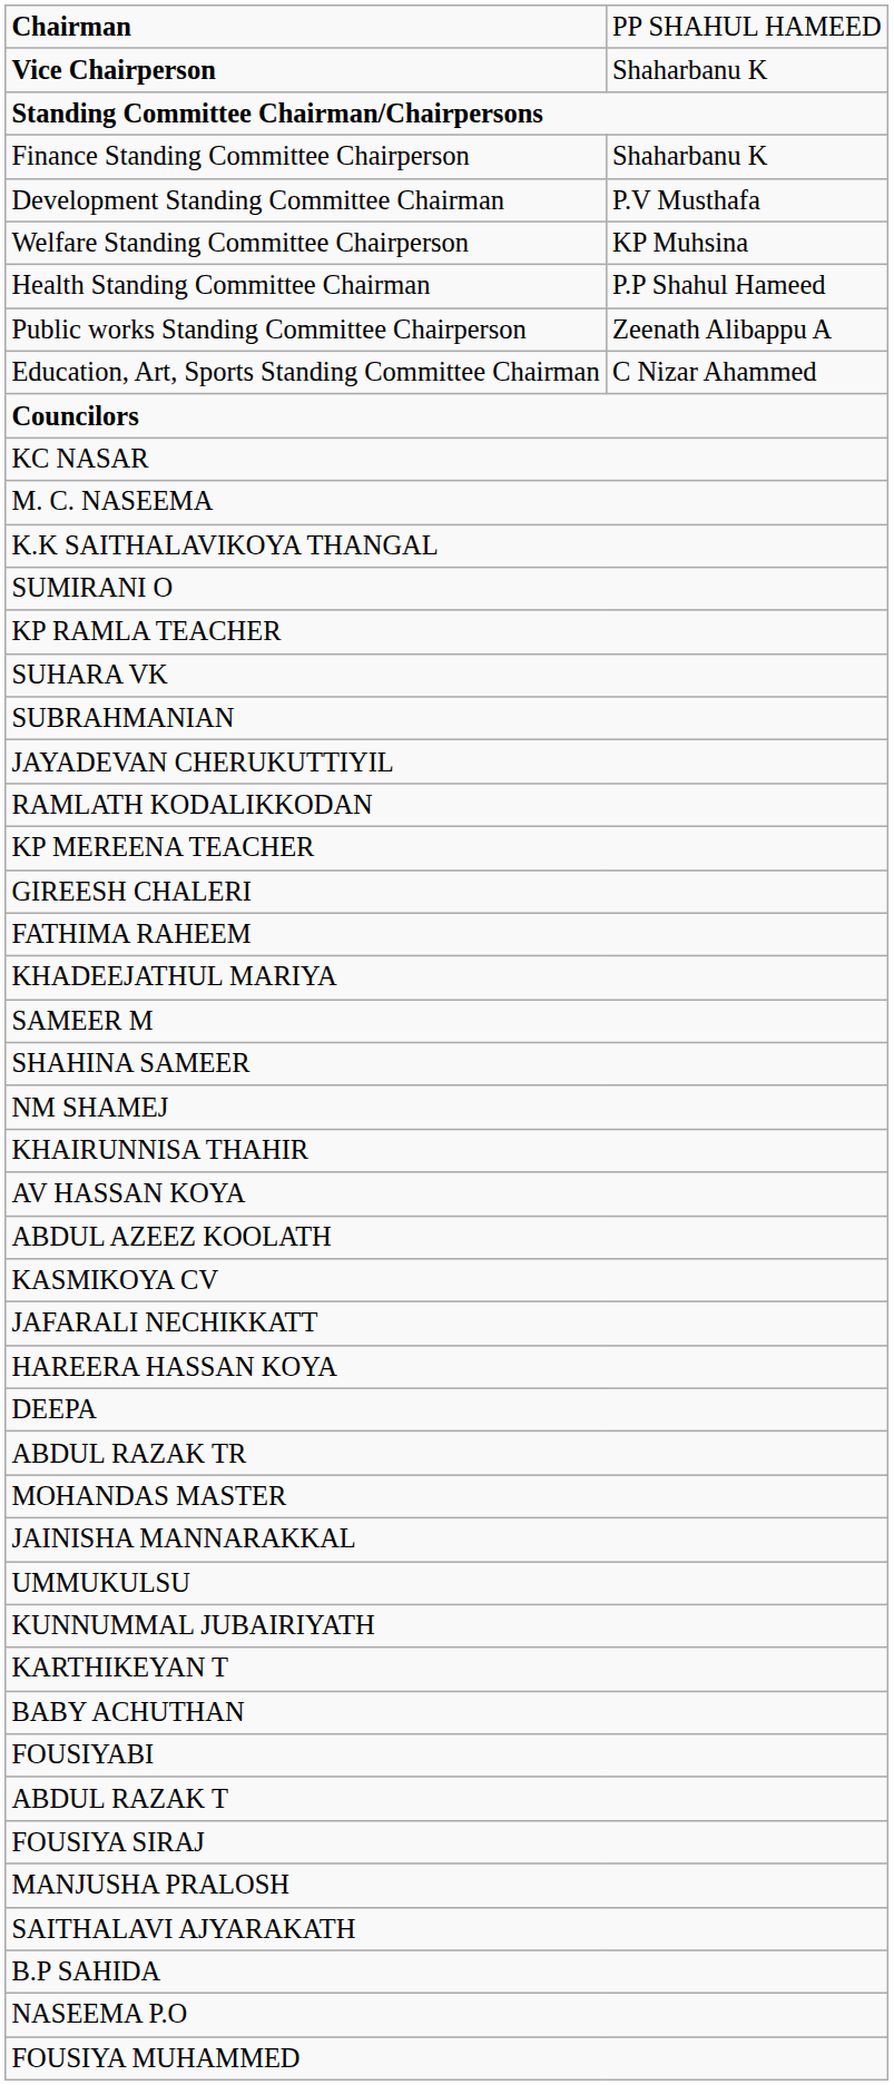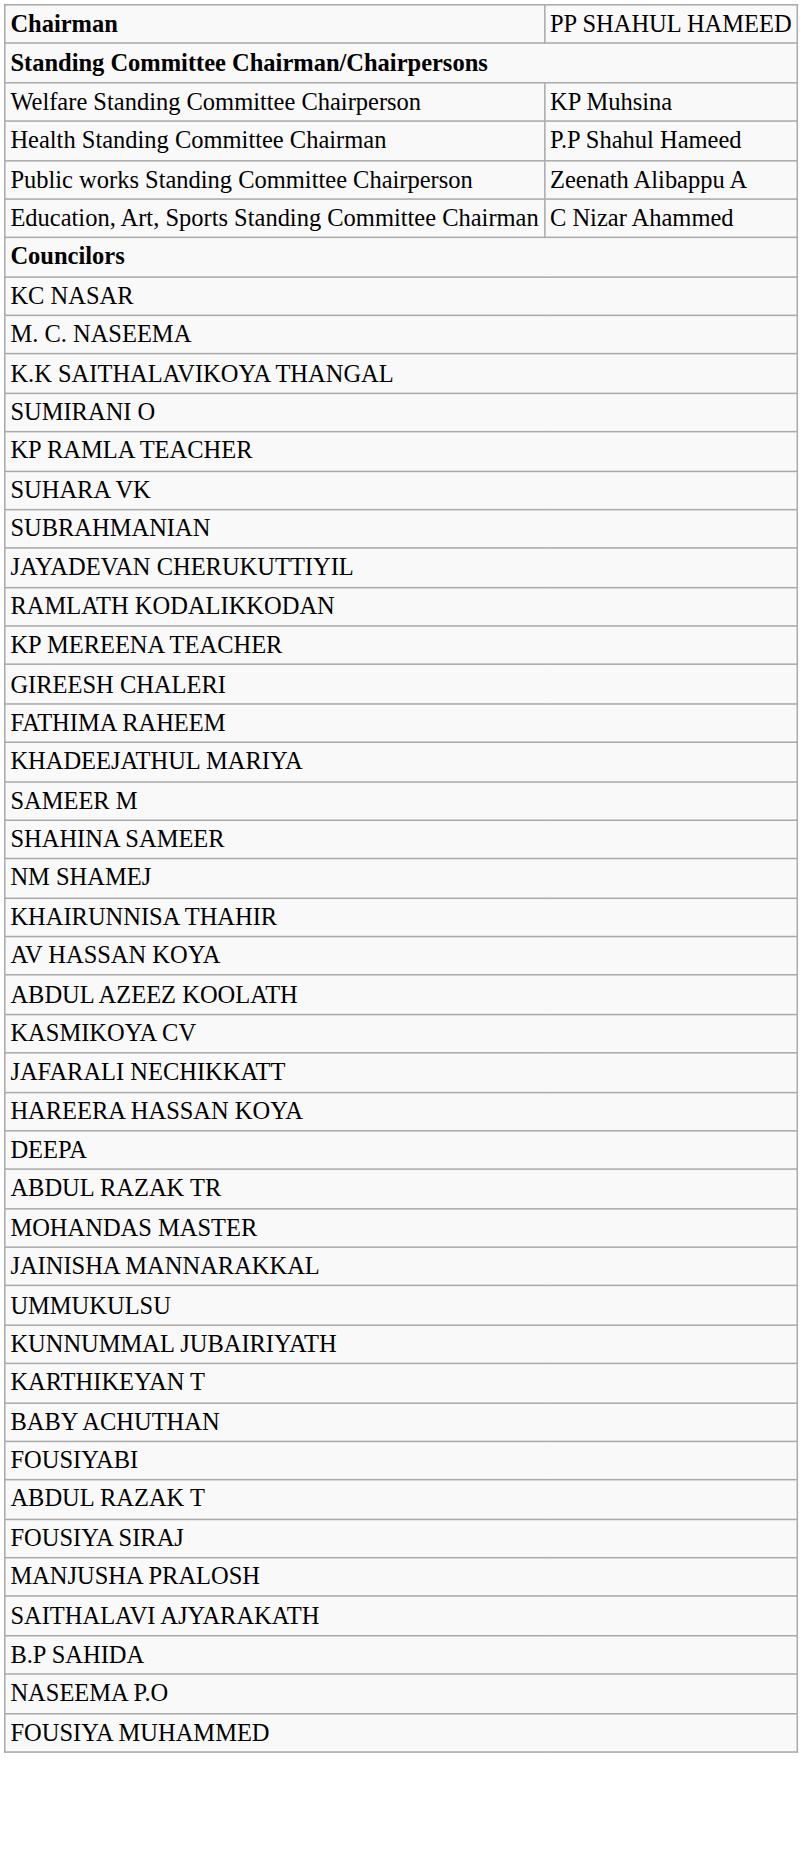 <table class="wikitable">
 <tr>
 <td><strong>Chairman</strong></td>
 <td>PP SHAHUL HAMEED</td>
 </tr>
 <tr>
-<td><strong>Vice Chairperson</strong></td>
-<td>Shaharbanu K</td>
-</tr>
-<tr>
 <td colspan="2"><strong>Standing Committee Chairman/Chairpersons</strong></td>
-</tr>
-<tr>
-<td>Finance Standing Committee Chairperson</td>
-<td>Shaharbanu K</td>
-</tr>
-<tr>
-<td>Development Standing Committee Chairman</td>
-<td>P.V Musthafa</td>
 </tr>
 <tr>
 <td>Welfare Standing Committee Chairperson</td>
 <td>KP Muhsina</td>
 </tr>
 <tr>
 <td>Health Standing Committee Chairman</td>
 <td>P.P Shahul Hameed</td>
 </tr>
 <tr>
 <td>Public works Standing Committee Chairperson</td>
 <td>Zeenath Alibappu A</td>
 </tr>
 <tr>
 <td>Education, Art, Sports Standing Committee Chairman</td>
 <td>C Nizar Ahammed</td>
 </tr>
 <tr>
 <td colspan="2"><strong>Councilors</strong></td>
 </tr>
 <tr>
 <td colspan="2">KC NASAR</td>
 </tr>
 <tr>
 <td colspan="2">M. C. NASEEMA</td>
 </tr>
 <tr>
 <td colspan="2">K.K SAITHALAVIKOYA THANGAL</td>
 </tr>
 <tr>
 <td colspan="2">SUMIRANI O</td>
 </tr>
 <tr>
 <td colspan="2">KP RAMLA TEACHER</td>
 </tr>
 <tr>
 <td colspan="2">SUHARA VK</td>
 </tr>
 <tr>
 <td colspan="2">SUBRAHMANIAN</td>
 </tr>
 <tr>
 <td colspan="2">JAYADEVAN CHERUKUTTIYIL</td>
 </tr>
 <tr>
 <td colspan="2">RAMLATH KODALIKKODAN</td>
 </tr>
 <tr>
 <td colspan="2">KP MEREENA TEACHER</td>
 </tr>
 <tr>
 <td colspan="2">GIREESH CHALERI</td>
 </tr>
 <tr>
 <td colspan="2">FATHIMA RAHEEM</td>
 </tr>
 <tr>
 <td colspan="2">KHADEEJATHUL MARIYA</td>
 </tr>
 <tr>
 <td colspan="2">SAMEER M</td>
 </tr>
 <tr>
 <td colspan="2">SHAHINA SAMEER</td>
 </tr>
 <tr>
 <td colspan="2">NM SHAMEJ</td>
 </tr>
 <tr>
 <td colspan="2">KHAIRUNNISA THAHIR</td>
 </tr>
 <tr>
 <td colspan="2">AV HASSAN KOYA</td>
 </tr>
 <tr>
 <td colspan="2">ABDUL AZEEZ KOOLATH</td>
 </tr>
 <tr>
 <td colspan="2">KASMIKOYA CV</td>
 </tr>
 <tr>
 <td colspan="2">JAFARALI NECHIKKATT</td>
 </tr>
 <tr>
 <td colspan="2">HAREERA HASSAN KOYA</td>
 </tr>
 <tr>
 <td colspan="2">DEEPA</td>
 </tr>
 <tr>
 <td colspan="2">ABDUL RAZAK TR</td>
 </tr>
 <tr>
 <td colspan="2">MOHANDAS MASTER</td>
 </tr>
 <tr>
 <td colspan="2">JAINISHA MANNARAKKAL</td>
 </tr>
 <tr>
 <td colspan="2">UMMUKULSU</td>
 </tr>
 <tr>
 <td colspan="2">KUNNUMMAL JUBAIRIYATH</td>
 </tr>
 <tr>
 <td colspan="2">KARTHIKEYAN T</td>
 </tr>
 <tr>
 <td colspan="2">BABY ACHUTHAN</td>
 </tr>
 <tr>
 <td colspan="2">FOUSIYABI</td>
 </tr>
 <tr>
 <td colspan="2">ABDUL RAZAK T</td>
 </tr>
 <tr>
 <td colspan="2">FOUSIYA SIRAJ</td>
 </tr>
 <tr>
 <td colspan="2">MANJUSHA PRALOSH</td>
 </tr>
 <tr>
 <td colspan="2">SAITHALAVI AJYARAKATH</td>
 </tr>
 <tr>
 <td colspan="2">B.P SAHIDA</td>
 </tr>
 <tr>
 <td colspan="2">NASEEMA P.O</td>
 </tr>
 <tr>
 <td colspan="2">FOUSIYA MUHAMMED</td>
 </tr>
 </table>
